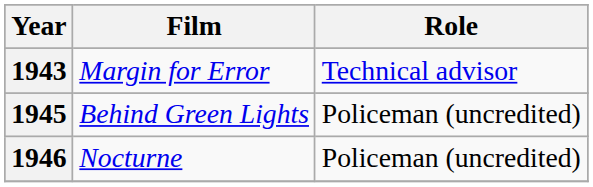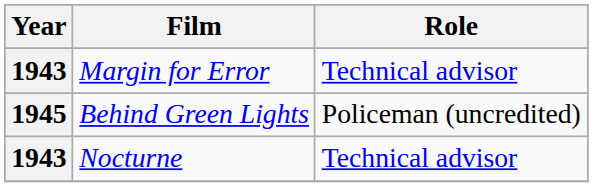 <table class="wikitable">
 <tr>
 <th scope="col">Year</th>
 <th scope="col">Film</th>
 <th scope="col">Role</th>
 </tr>
 <tr>
 <th scope="row">1943</th>
 <td><em><a href='#'>Margin for Error</a></em></td>
 <td><a href='#'>Technical advisor</a></td>
 </tr>
 <tr>
 <th scope="row">1945</th>
 <td><em><a href='#'>Behind Green Lights</a></em></td>
 <td>Policeman (uncredited)</td>
 </tr>
 <tr>
-<th scope="row">1946</th>
+<th scope="row">1943</th>
 <td><em><a href='#'>Nocturne</a></em></td>
-<td>Policeman (uncredited)</td>
+<td><a href='#'>Technical advisor</a></td>
 </tr>
 <tr>
 </tr>
 </table>
